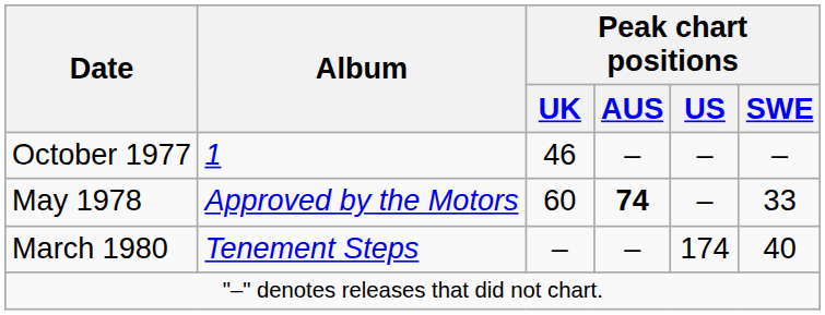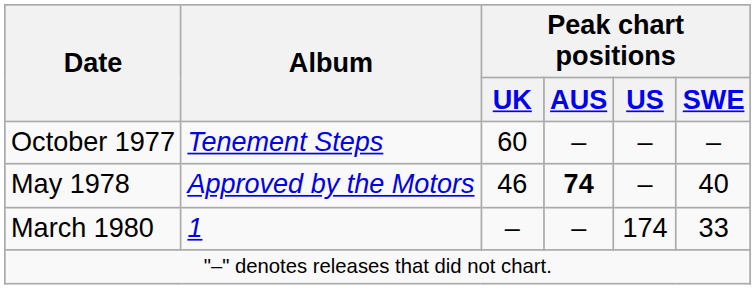 <table class="wikitable" style="text-align:center;">
 <tr>
 <th scope="col" rowspan="2">Date</th>
 <th scope="col" rowspan="2">Album</th>
 <th scope="col" colspan="4">Peak chart positions</th>
 </tr>
 <tr>
 <th width=30><a href='#'>UK</a><br></th>
 <th width=30><a href='#'>AUS</a><br></th>
 <th width=30><a href='#'>US</a><br></th>
 <th width=30><a href='#'>SWE</a><br></th>
 </tr>
 <tr>
 <td align=left>October 1977</td>
-<td align=left><em><a href='#'>1</a></em></td>
-<td>46</td>
+<td align=left><em><a href='#'>Tenement Steps</a></em></td>
+<td>60</td>
 <td>–</td>
 <td>–</td>
 <td>–</td>
 </tr>
 <tr>
 <td align=left>May 1978</td>
 <td align=left><em><a href='#'>Approved by the Motors</a></em></td>
-<td>60</td>
+<td>46</td>
 <td><strong>74</strong></td>
 <td>–</td>
-<td>33</td>
+<td>40</td>
 </tr>
 <tr>
 <td align=left>March 1980</td>
-<td align=left><em><a href='#'>Tenement Steps</a></em></td>
+<td align=left><em><a href='#'>1</a></em></td>
 <td>–</td>
 <td>–</td>
 <td>174</td>
-<td>40</td>
+<td>33</td>
 </tr>
 <tr>
 <td colspan="7" style="text-align:center; font-size:9pt;">"–" denotes releases that did not chart.</td>
 </tr>
 </table>
